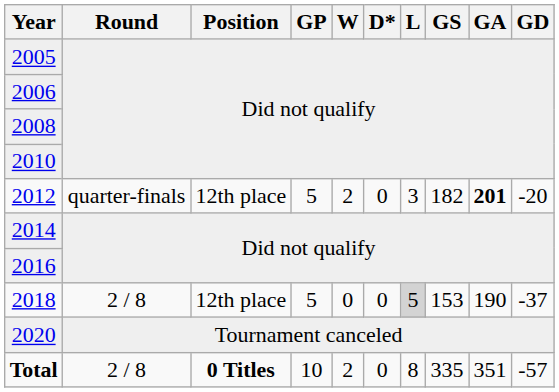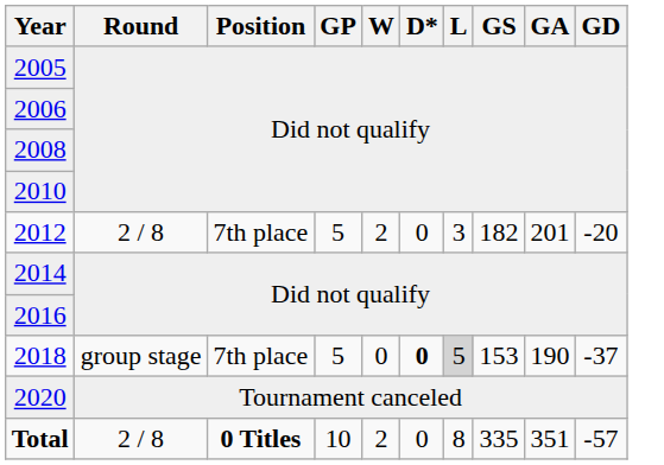 <table class="wikitable" style="text-align: center;">
 <tr>
 <th>Year</th>
 <th>Round</th>
 <th>Position</th>
 <th>GP</th>
 <th>W</th>
 <th>D*</th>
 <th>L</th>
 <th>GS</th>
 <th>GA</th>
 <th>GD</th>
 </tr>
 <tr bgcolor=efefef>
 <td> <a href='#'>2005</a></td>
 <td colspan=9 rowspan =4>Did not qualify</td>
 </tr>
 <tr bgcolor=efefef>
 <td> <a href='#'>2006</a></td>
 </tr>
 <tr bgcolor=efefef>
 <td> <a href='#'>2008</a></td>
 </tr>
 <tr bgcolor=efefef>
 <td> <a href='#'>2010</a></td>
 </tr>
 <tr>
 <td> <a href='#'>2012</a></td>
-<td>quarter-finals</td>
-<td>12th place</td>
+<td>2 / 8</td>
+<td>7th place</td>
 <td>5</td>
 <td>2</td>
 <td>0</td>
 <td>3</td>
 <td>182</td>
-<td><strong>201</strong></td>
+<td>201</td>
 <td>-20</td>
 </tr>
 <tr bgcolor=efefef>
 <td> <a href='#'>2014</a></td>
 <td colspan=9 rowspan =2>Did not qualify</td>
 </tr>
 <tr bgcolor=efefef>
 <td> <a href='#'>2016</a></td>
 </tr>
 <tr>
 <td> <a href='#'>2018</a></td>
-<td>2 / 8</td>
-<td>12th place</td>
+<td>group stage</td>
+<td>7th place</td>
 <td>5</td>
 <td>0</td>
-<td>0</td>
+<td><strong>0</strong></td>
 <td style="background: lightgrey;">5</td>
 <td>153</td>
 <td>190</td>
 <td>-37</td>
 </tr>
 <tr bgcolor=efefef>
 <td> <a href='#'>2020</a></td>
 <td colspan=9>Tournament canceled</td>
 </tr>
 <tr>
 <td><strong>Total</strong></td>
 <td>2 / 8</td>
 <td><strong>0 Titles</strong></td>
 <td>10</td>
 <td>2</td>
 <td>0</td>
 <td>8</td>
 <td>335</td>
 <td>351</td>
 <td>-57</td>
 </tr>
 </table>
